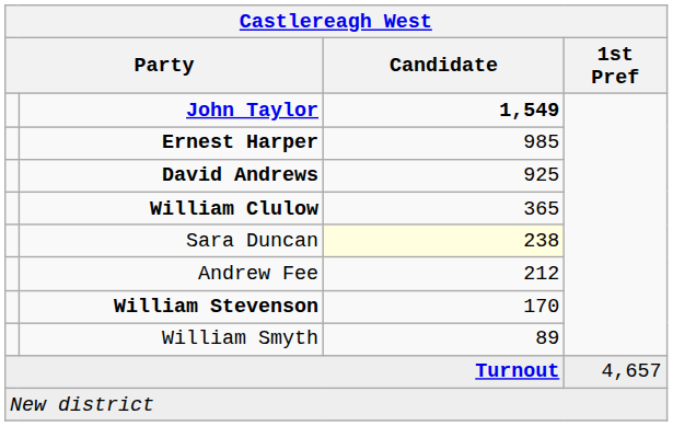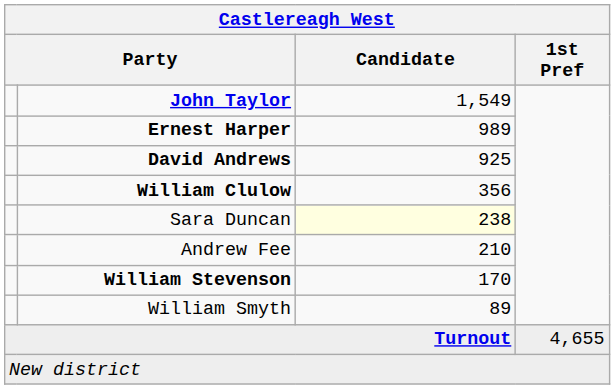 <table class="wikitable">
 <tr>
 <th colspan="4" align="center"><a href='#'>Castlereagh West</a></th>
 </tr>
 <tr>
 <th colspan="2" align="center" width=200>Party</th>
 <th width=150>Candidate</th>
 <th width=60>1st Pref</th>
 </tr>
 <tr>
 <td></td>
 <td align="right"><strong><a href='#'>John Taylor</a></strong></td>
-<td align="right"><strong>1,549</strong></td>
+<td align="right">1,549</td>
 </tr>
 <tr>
 <td></td>
 <td align="right"><strong>Ernest Harper</strong></td>
-<td align="right">985</td>
+<td align="right">989</td>
 </tr>
 <tr>
 <td></td>
 <td align="right"><strong>David Andrews</strong></td>
 <td align="right">925</td>
 </tr>
 <tr>
 <td></td>
 <td align="right"><strong>William Clulow</strong></td>
-<td align="right">365</td>
+<td align="right">356</td>
 </tr>
 <tr>
 <td></td>
 <td align="right">Sara Duncan</td>
 <td align="right" style="background: lightyellow;">238</td>
 </tr>
 <tr>
 <td></td>
 <td align="right">Andrew Fee</td>
-<td align="right">212</td>
+<td align="right">210</td>
 </tr>
 <tr>
 <td></td>
 <td align="right"><strong>William Stevenson</strong></td>
 <td align="right">170</td>
 </tr>
 <tr>
 <td></td>
 <td align="right">William Smyth</td>
 <td align="right">89</td>
 </tr>
 <tr bgcolor="EEEEEE">
 <td colspan=3 align="right"><strong><a href='#'>Turnout</a></strong></td>
-<td align="right">4,657</td>
+<td align="right">4,655</td>
 </tr>
 <tr>
 <td colspan=4 bgcolor="EEEEEE"><em>New district</em></td>
 </tr>
 </table>
